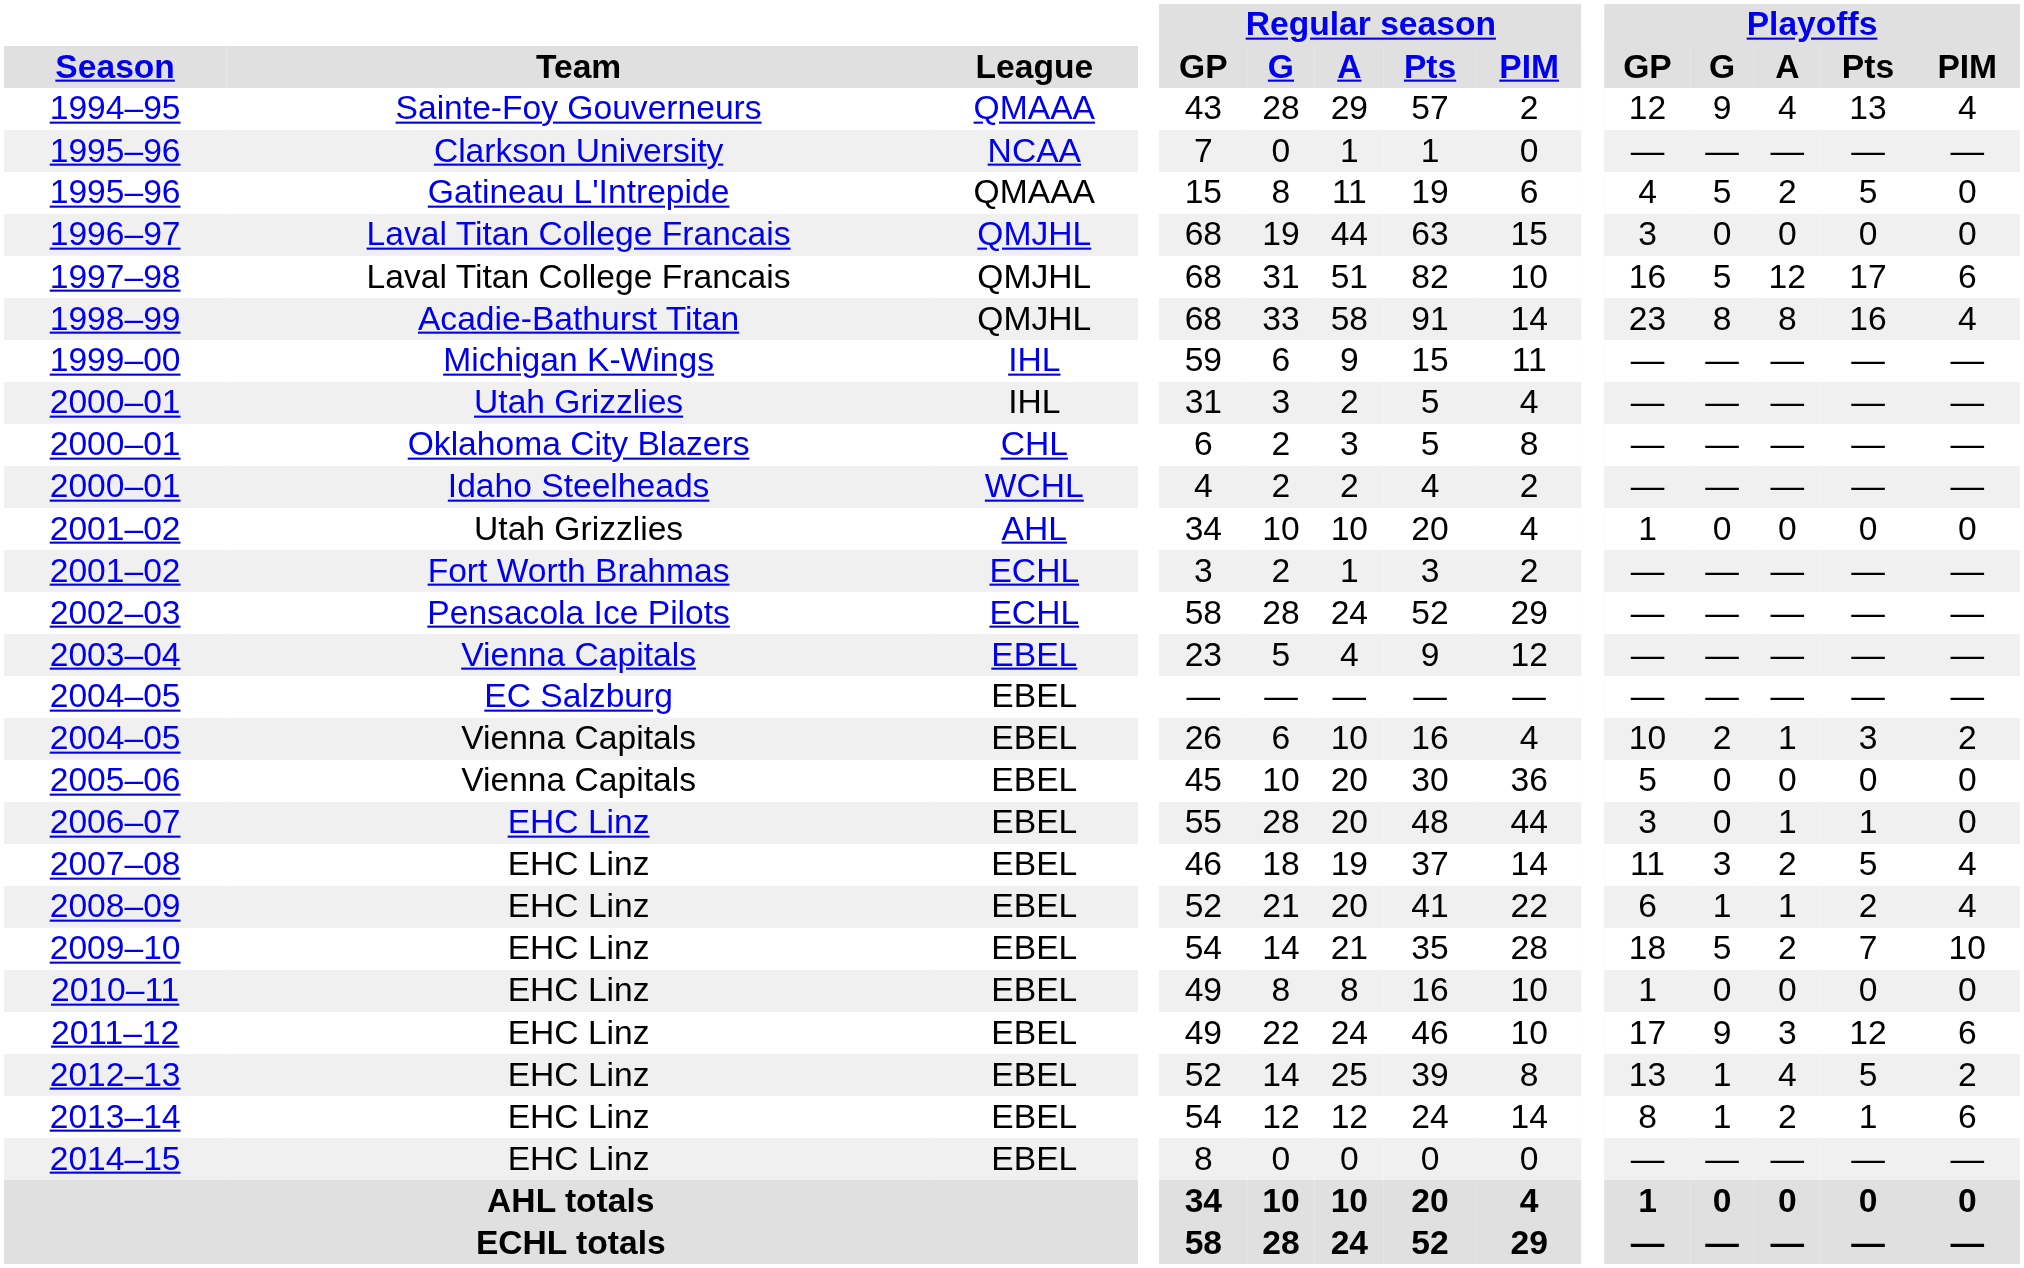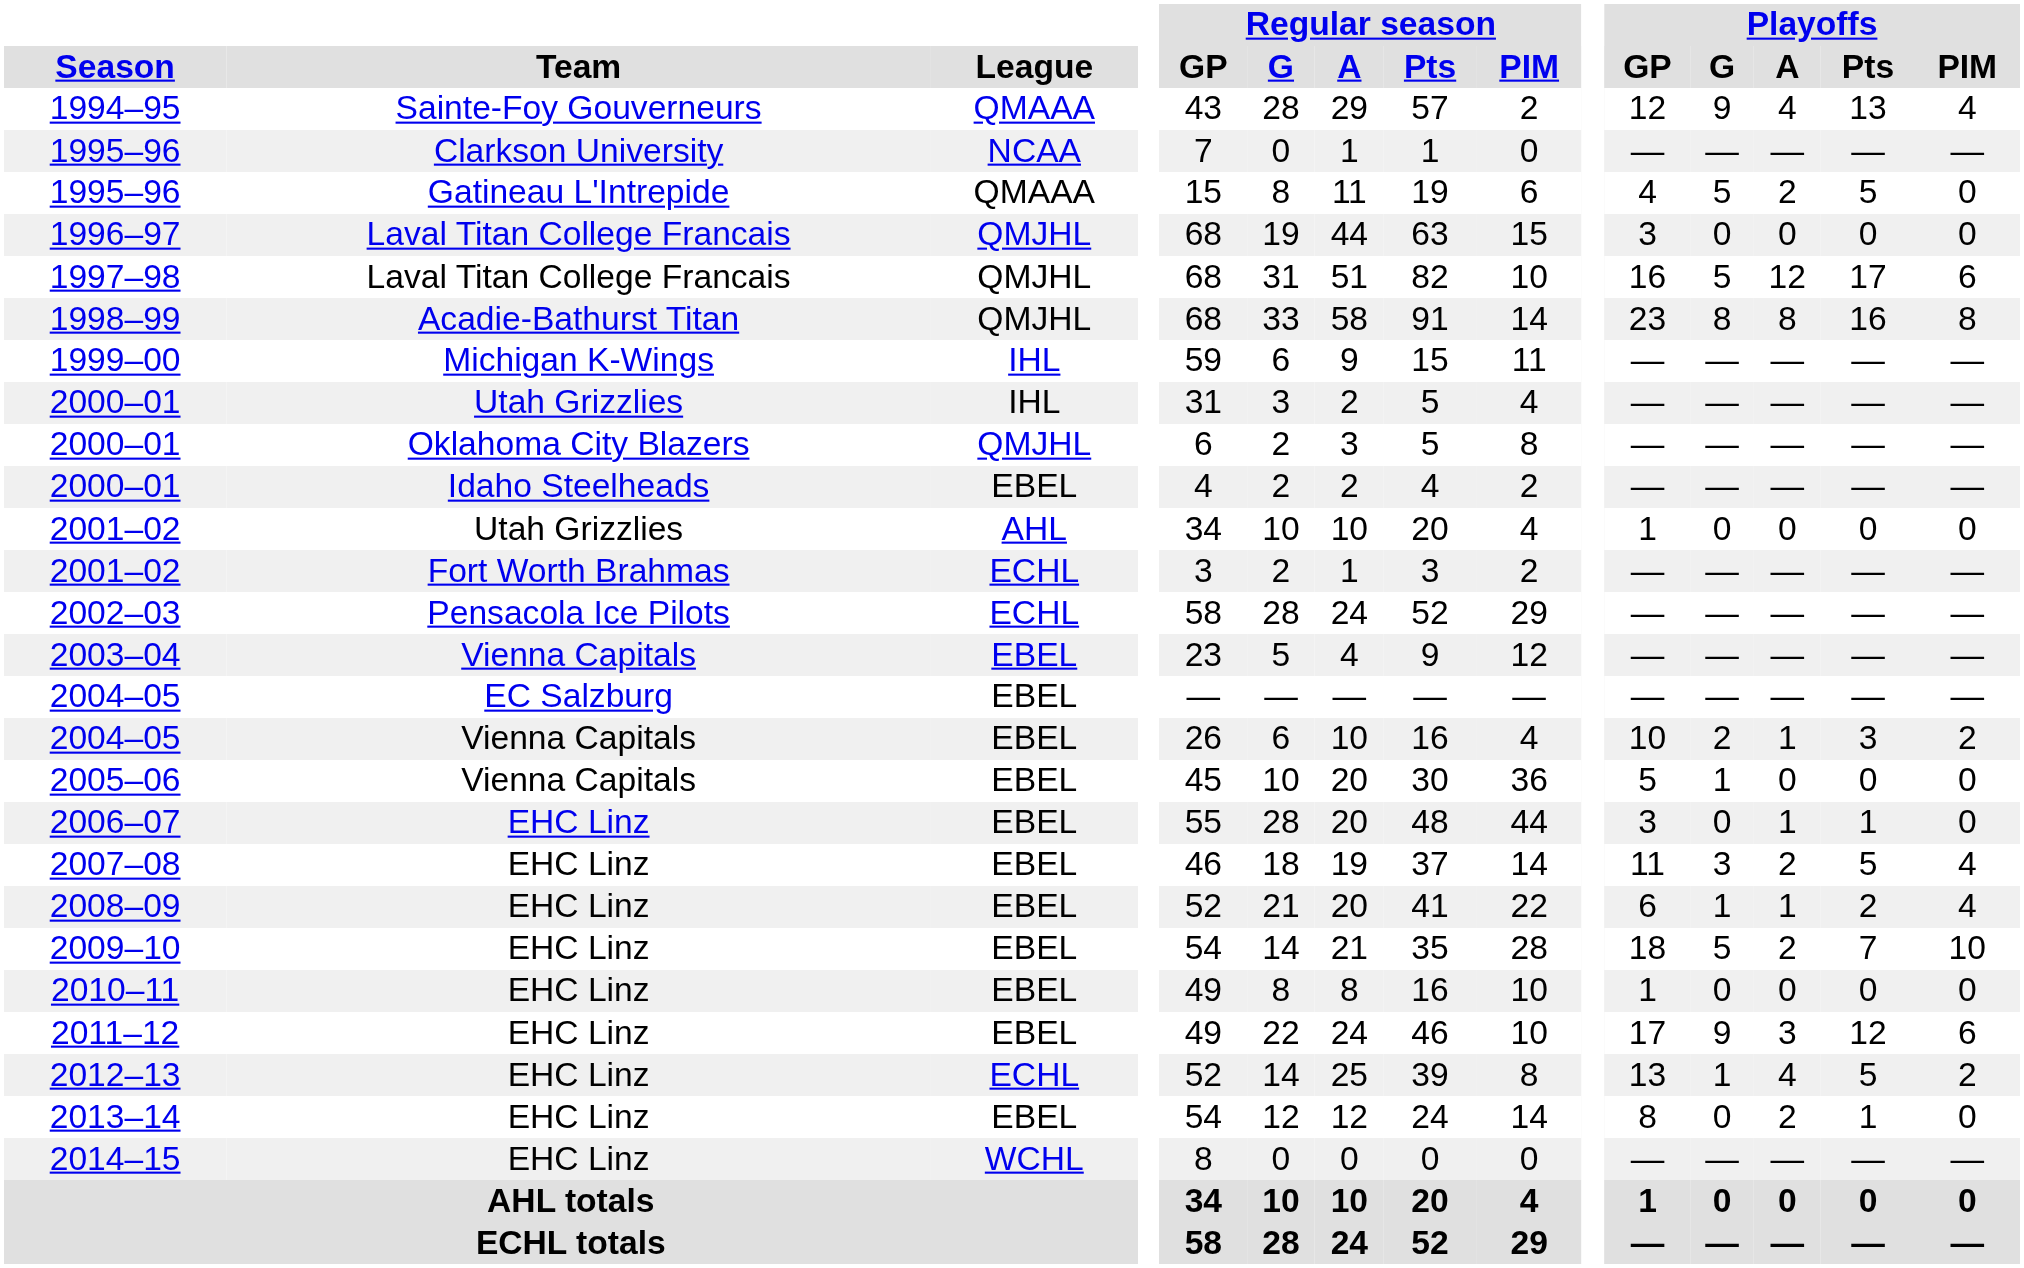 <table border="0" cellpadding="1" cellspacing="0" style="text-align:center; width:60em">
 <tr bgcolor="#e0e0e0">
 <th colspan="3" bgcolor="#ffffff"> </th>
 <th rowspan="99" bgcolor="#ffffff"> </th>
 <th colspan="5"><a href='#'>Regular season</a></th>
 <th rowspan="99" bgcolor="#ffffff"> </th>
 <th colspan="5"><a href='#'>Playoffs</a></th>
 </tr>
 <tr bgcolor="#e0e0e0">
 <th><a href='#'>Season</a></th>
 <th>Team</th>
 <th>League</th>
 <th>GP</th>
 <th><a href='#'>G</a></th>
 <th><a href='#'>A</a></th>
 <th><a href='#'>Pts</a></th>
 <th><a href='#'>PIM</a></th>
 <th>GP</th>
 <th>G</th>
 <th>A</th>
 <th>Pts</th>
 <th>PIM</th>
 </tr>
 <tr>
 <td><a href='#'>1994–95</a></td>
 <td><a href='#'>Sainte-Foy Gouverneurs</a></td>
 <td><a href='#'>QMAAA</a></td>
 <td>43</td>
 <td>28</td>
 <td>29</td>
 <td>57</td>
 <td>2</td>
 <td>12</td>
 <td>9</td>
 <td>4</td>
 <td>13</td>
 <td>4</td>
 </tr>
 <tr bgcolor="#f0f0f0">
 <td><a href='#'>1995–96</a></td>
 <td><a href='#'>Clarkson University</a></td>
 <td><a href='#'>NCAA</a></td>
 <td>7</td>
 <td>0</td>
 <td>1</td>
 <td>1</td>
 <td>0</td>
 <td>—</td>
 <td>—</td>
 <td>—</td>
 <td>—</td>
 <td>—</td>
 </tr>
 <tr>
 <td><a href='#'>1995–96</a></td>
 <td><a href='#'>Gatineau L'Intrepide</a></td>
 <td>QMAAA</td>
 <td>15</td>
 <td>8</td>
 <td>11</td>
 <td>19</td>
 <td>6</td>
 <td>4</td>
 <td>5</td>
 <td>2</td>
 <td>5</td>
 <td>0</td>
 </tr>
 <tr bgcolor="#f0f0f0">
 <td><a href='#'>1996–97</a></td>
 <td><a href='#'>Laval Titan College Francais</a></td>
 <td><a href='#'>QMJHL</a></td>
 <td>68</td>
 <td>19</td>
 <td>44</td>
 <td>63</td>
 <td>15</td>
 <td>3</td>
 <td>0</td>
 <td>0</td>
 <td>0</td>
 <td>0</td>
 </tr>
 <tr>
 <td><a href='#'>1997–98</a></td>
 <td>Laval Titan College Francais</td>
 <td>QMJHL</td>
 <td>68</td>
 <td>31</td>
 <td>51</td>
 <td>82</td>
 <td>10</td>
 <td>16</td>
 <td>5</td>
 <td>12</td>
 <td>17</td>
 <td>6</td>
 </tr>
 <tr bgcolor="#f0f0f0">
 <td><a href='#'>1998–99</a></td>
 <td><a href='#'>Acadie-Bathurst Titan</a></td>
 <td>QMJHL</td>
 <td>68</td>
 <td>33</td>
 <td>58</td>
 <td>91</td>
 <td>14</td>
 <td>23</td>
 <td>8</td>
 <td>8</td>
 <td>16</td>
-<td>4</td>
+<td>8</td>
 </tr>
 <tr>
 <td><a href='#'>1999–00</a></td>
 <td><a href='#'>Michigan K-Wings</a></td>
 <td><a href='#'>IHL</a></td>
 <td>59</td>
 <td>6</td>
 <td>9</td>
 <td>15</td>
 <td>11</td>
 <td>—</td>
 <td>—</td>
 <td>—</td>
 <td>—</td>
 <td>—</td>
 </tr>
 <tr bgcolor="#f0f0f0">
 <td><a href='#'>2000–01</a></td>
 <td><a href='#'>Utah Grizzlies</a></td>
 <td>IHL</td>
 <td>31</td>
 <td>3</td>
 <td>2</td>
 <td>5</td>
 <td>4</td>
 <td>—</td>
 <td>—</td>
 <td>—</td>
 <td>—</td>
 <td>—</td>
 </tr>
 <tr>
 <td><a href='#'>2000–01</a></td>
 <td><a href='#'>Oklahoma City Blazers</a></td>
-<td><a href='#'>CHL</a></td>
+<td><a href='#'>QMJHL</a></td>
 <td>6</td>
 <td>2</td>
 <td>3</td>
 <td>5</td>
 <td>8</td>
 <td>—</td>
 <td>—</td>
 <td>—</td>
 <td>—</td>
 <td>—</td>
 </tr>
 <tr bgcolor="#f0f0f0">
 <td><a href='#'>2000–01</a></td>
 <td><a href='#'>Idaho Steelheads</a></td>
-<td><a href='#'>WCHL</a></td>
+<td>EBEL</td>
 <td>4</td>
 <td>2</td>
 <td>2</td>
 <td>4</td>
 <td>2</td>
 <td>—</td>
 <td>—</td>
 <td>—</td>
 <td>—</td>
 <td>—</td>
 </tr>
 <tr>
 <td><a href='#'>2001–02</a></td>
 <td>Utah Grizzlies</td>
 <td><a href='#'>AHL</a></td>
 <td>34</td>
 <td>10</td>
 <td>10</td>
 <td>20</td>
 <td>4</td>
 <td>1</td>
 <td>0</td>
 <td>0</td>
 <td>0</td>
 <td>0</td>
 </tr>
 <tr bgcolor="#f0f0f0">
 <td><a href='#'>2001–02</a></td>
 <td><a href='#'>Fort Worth Brahmas</a></td>
 <td><a href='#'>ECHL</a></td>
 <td>3</td>
 <td>2</td>
 <td>1</td>
 <td>3</td>
 <td>2</td>
 <td>—</td>
 <td>—</td>
 <td>—</td>
 <td>—</td>
 <td>—</td>
 </tr>
 <tr>
 <td><a href='#'>2002–03</a></td>
 <td><a href='#'>Pensacola Ice Pilots</a></td>
 <td><a href='#'>ECHL</a></td>
 <td>58</td>
 <td>28</td>
 <td>24</td>
 <td>52</td>
 <td>29</td>
 <td>—</td>
 <td>—</td>
 <td>—</td>
 <td>—</td>
 <td>—</td>
 </tr>
 <tr bgcolor="#f0f0f0">
 <td><a href='#'>2003–04</a></td>
 <td><a href='#'>Vienna Capitals</a></td>
 <td><a href='#'>EBEL</a></td>
 <td>23</td>
 <td>5</td>
 <td>4</td>
 <td>9</td>
 <td>12</td>
 <td>—</td>
 <td>—</td>
 <td>—</td>
 <td>—</td>
 <td>—</td>
 </tr>
 <tr>
 <td><a href='#'>2004–05</a></td>
 <td><a href='#'>EC Salzburg</a></td>
 <td>EBEL</td>
 <td>—</td>
 <td>—</td>
 <td>—</td>
 <td>—</td>
 <td>—</td>
 <td>—</td>
 <td>—</td>
 <td>—</td>
 <td>—</td>
 <td>—</td>
 </tr>
 <tr bgcolor="#f0f0f0">
 <td><a href='#'>2004–05</a></td>
 <td>Vienna Capitals</td>
 <td>EBEL</td>
 <td>26</td>
 <td>6</td>
 <td>10</td>
 <td>16</td>
 <td>4</td>
 <td>10</td>
 <td>2</td>
 <td>1</td>
 <td>3</td>
 <td>2</td>
 </tr>
 <tr>
 <td><a href='#'>2005–06</a></td>
 <td>Vienna Capitals</td>
 <td>EBEL</td>
 <td>45</td>
 <td>10</td>
 <td>20</td>
 <td>30</td>
 <td>36</td>
 <td>5</td>
-<td>0</td>
+<td>1</td>
 <td>0</td>
 <td>0</td>
 <td>0</td>
 </tr>
 <tr bgcolor="#f0f0f0">
 <td><a href='#'>2006–07</a></td>
 <td><a href='#'>EHC Linz</a></td>
 <td>EBEL</td>
 <td>55</td>
 <td>28</td>
 <td>20</td>
 <td>48</td>
 <td>44</td>
 <td>3</td>
 <td>0</td>
 <td>1</td>
 <td>1</td>
 <td>0</td>
 </tr>
 <tr>
 <td><a href='#'>2007–08</a></td>
 <td>EHC Linz</td>
 <td>EBEL</td>
 <td>46</td>
 <td>18</td>
 <td>19</td>
 <td>37</td>
 <td>14</td>
 <td>11</td>
 <td>3</td>
 <td>2</td>
 <td>5</td>
 <td>4</td>
 </tr>
 <tr bgcolor="#f0f0f0">
 <td><a href='#'>2008–09</a></td>
 <td>EHC Linz</td>
 <td>EBEL</td>
 <td>52</td>
 <td>21</td>
 <td>20</td>
 <td>41</td>
 <td>22</td>
 <td>6</td>
 <td>1</td>
 <td>1</td>
 <td>2</td>
 <td>4</td>
 </tr>
 <tr>
 <td><a href='#'>2009–10</a></td>
 <td>EHC Linz</td>
 <td>EBEL</td>
 <td>54</td>
 <td>14</td>
 <td>21</td>
 <td>35</td>
 <td>28</td>
 <td>18</td>
 <td>5</td>
 <td>2</td>
 <td>7</td>
 <td>10</td>
 </tr>
 <tr bgcolor="#f0f0f0">
 <td><a href='#'>2010–11</a></td>
 <td>EHC Linz</td>
 <td>EBEL</td>
 <td>49</td>
 <td>8</td>
 <td>8</td>
 <td>16</td>
 <td>10</td>
 <td>1</td>
 <td>0</td>
 <td>0</td>
 <td>0</td>
 <td>0</td>
 </tr>
 <tr>
 <td><a href='#'>2011–12</a></td>
 <td>EHC Linz</td>
 <td>EBEL</td>
 <td>49</td>
 <td>22</td>
 <td>24</td>
 <td>46</td>
 <td>10</td>
 <td>17</td>
 <td>9</td>
 <td>3</td>
 <td>12</td>
 <td>6</td>
 </tr>
 <tr bgcolor="#f0f0f0">
 <td><a href='#'>2012–13</a></td>
 <td>EHC Linz</td>
-<td>EBEL</td>
+<td><a href='#'>ECHL</a></td>
 <td>52</td>
 <td>14</td>
 <td>25</td>
 <td>39</td>
 <td>8</td>
 <td>13</td>
 <td>1</td>
 <td>4</td>
 <td>5</td>
 <td>2</td>
 </tr>
 <tr>
 <td><a href='#'>2013–14</a></td>
 <td>EHC Linz</td>
 <td>EBEL</td>
 <td>54</td>
 <td>12</td>
 <td>12</td>
 <td>24</td>
 <td>14</td>
 <td>8</td>
-<td>1</td>
+<td>0</td>
 <td>2</td>
 <td>1</td>
-<td>6</td>
+<td>0</td>
 </tr>
 <tr bgcolor="#f0f0f0">
 <td><a href='#'>2014–15</a></td>
 <td>EHC Linz</td>
-<td>EBEL</td>
+<td><a href='#'>WCHL</a></td>
 <td>8</td>
 <td>0</td>
 <td>0</td>
 <td>0</td>
 <td>0</td>
 <td>—</td>
 <td>—</td>
 <td>—</td>
 <td>—</td>
 <td>—</td>
 </tr>
 <tr>
 </tr>
 <tr ALIGN="center" bgcolor="#e0e0e0">
 <th colspan="3">AHL totals</th>
 <th ALIGN="center">34</th>
 <th ALIGN="center">10</th>
 <th ALIGN="center">10</th>
 <th ALIGN="center">20</th>
 <th ALIGN="center">4</th>
 <th ALIGN="center">1</th>
 <th ALIGN="center">0</th>
 <th ALIGN="center">0</th>
 <th ALIGN="center">0</th>
 <th ALIGN="center">0</th>
 </tr>
 <tr>
 </tr>
 <tr ALIGN="center" bgcolor="#e0e0e0">
 <th colspan="3">ECHL totals</th>
 <th ALIGN="center">58</th>
 <th ALIGN="center">28</th>
 <th ALIGN="center">24</th>
 <th ALIGN="center">52</th>
 <th ALIGN="center">29</th>
 <th ALIGN="center">—</th>
 <th ALIGN="center">—</th>
 <th ALIGN="center">—</th>
 <th ALIGN="center">—</th>
 <th ALIGN="center">—</th>
 </tr>
 </table>
